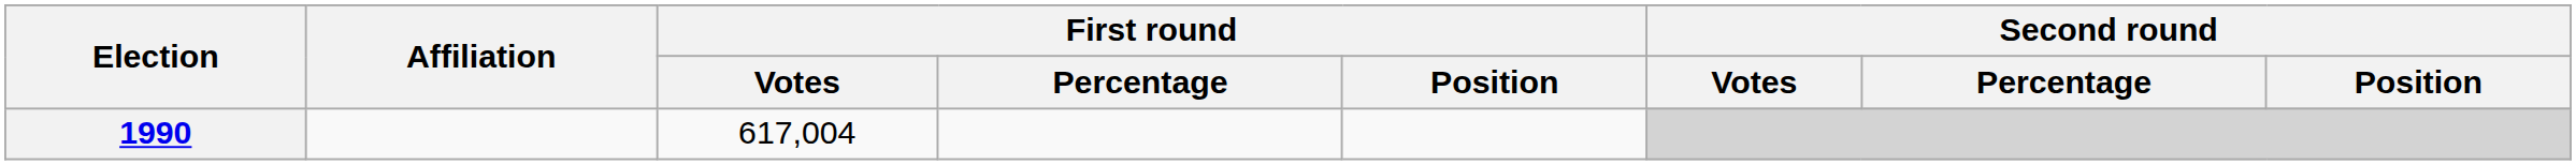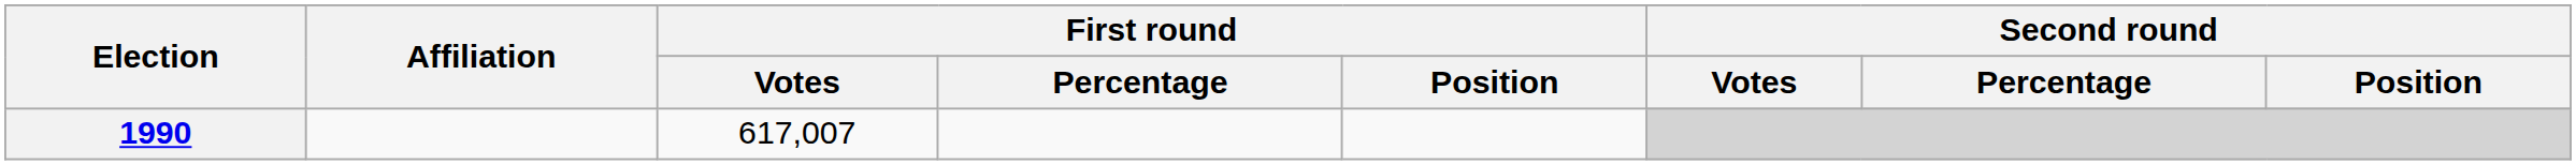 <table class=wikitable width=100%>
 <tr>
 <th rowspan=2>Election</th>
 <th rowspan=2>Affiliation</th>
 <th colspan=3>First round</th>
 <th colspan=3>Second round</th>
 </tr>
 <tr>
 <th>Votes</th>
 <th>Percentage</th>
 <th>Position</th>
 <th>Votes</th>
 <th>Percentage</th>
 <th>Position</th>
 </tr>
 <tr align=center>
 <th><a href='#'>1990</a></th>
 <td></td>
-<td>617,004</td>
+<td>617,007</td>
 <td></td>
 <td></td>
 <td bgcolor=lightgrey colspan=3></td>
 </tr>
 </table>
